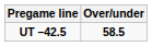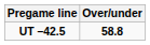 <table class="wikitable">
 <tr align="center">
 <th style=>Pregame line</th>
 <th style=>Over/under</th>
 </tr>
 <tr align="center">
 <td><strong>UT –42.5</strong></td>
-<td><strong>58.5</strong></td>
+<td><strong>58.8</strong></td>
 </tr>
 </table>
